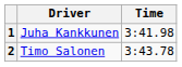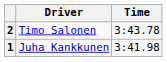 <table class="wikitable" style="font-size:95%">
 <tr>
 <th></th>
 <th>Driver</th>
 <th>Time</th>
 </tr>
 <tr>
+<th>2</th>
+<td> <a href='#'>Timo Salonen</a></td>
+<td>3:43.78</td>
+</tr>
+<tr>
 <th>1</th>
 <td> <a href='#'>Juha Kankkunen</a></td>
 <td>3:41.98</td>
 </tr>
-<tr>
-<th>2</th>
-<td> <a href='#'>Timo Salonen</a></td>
-<td>3:43.78</td>
-</tr>
 </table>
